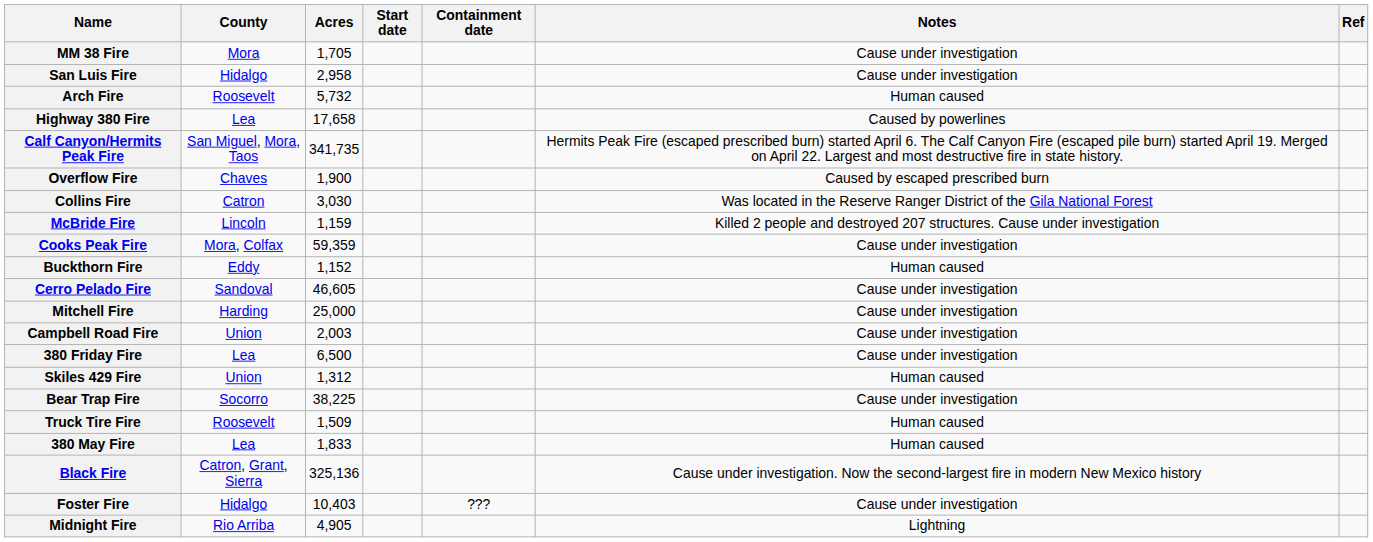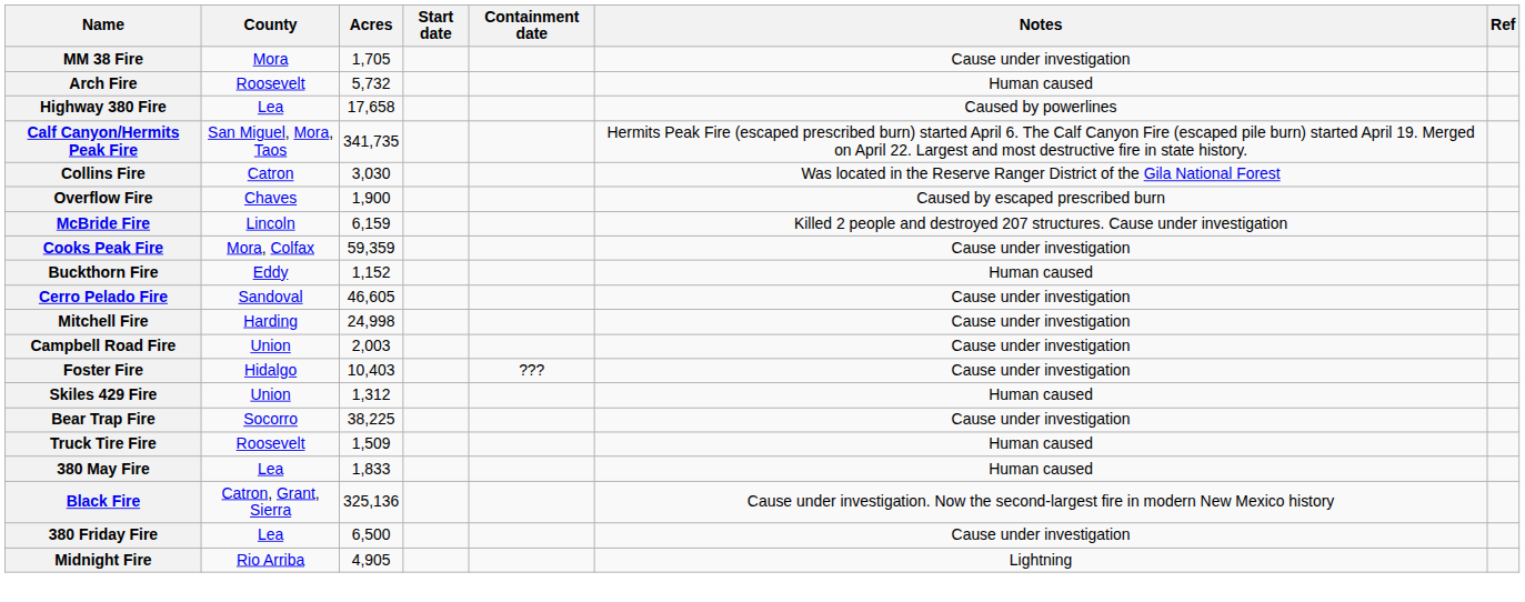 <table class="wikitable sortable plainrowheaders mw-collapsible" style="text-align:center;">
 <tr>
 <th scope="col">Name</th>
 <th scope="col">County </th>
 <th>Acres</th>
 <th scope="col">Start date</th>
 <th scope="col">Containment date</th>
 <th scope="col">Notes</th>
 <th scope="col" class="unsortable">Ref</th>
 </tr>
 <tr>
 <th scope="row">MM 38 Fire</th>
 <td><a href='#'>Mora</a></td>
 <td>1,705</td>
-<td></td>
-<td></td>
-<td>Cause under investigation</td>
-<td></td>
-</tr>
-<tr>
-<th scope="row">San Luis Fire</th>
-<td><a href='#'>Hidalgo</a></td>
-<td>2,958</td>
 <td></td>
 <td></td>
 <td>Cause under investigation</td>
 <td></td>
 </tr>
 <tr>
 <th scope="row">Arch Fire</th>
 <td><a href='#'>Roosevelt</a></td>
 <td>5,732</td>
 <td></td>
 <td></td>
 <td>Human caused</td>
 <td></td>
 </tr>
 <tr>
 <th scope="row">Highway 380 Fire</th>
 <td><a href='#'>Lea</a></td>
 <td>17,658</td>
 <td></td>
 <td></td>
 <td>Caused by powerlines</td>
 <td></td>
 </tr>
 <tr>
 <th scope="row"><a href='#'>Calf Canyon/Hermits Peak Fire</a></th>
 <td><a href='#'>San Miguel</a>, <a href='#'>Mora</a>, <a href='#'>Taos</a></td>
 <td>341,735</td>
 <td></td>
 <td></td>
 <td>Hermits Peak Fire (escaped prescribed burn) started April 6. The Calf Canyon Fire (escaped pile burn) started April 19. Merged on April 22. Largest and most destructive fire in state history.</td>
 <td></td>
 </tr>
 <tr>
+<th scope="row">Collins Fire</th>
+<td><a href='#'>Catron</a></td>
+<td>3,030</td>
+<td></td>
+<td></td>
+<td>Was located in the Reserve Ranger District of the <a href='#'>Gila National Forest</a></td>
+<td></td>
+</tr>
+<tr>
 <th scope="row">Overflow Fire</th>
 <td><a href='#'>Chaves</a></td>
 <td>1,900</td>
 <td></td>
 <td></td>
 <td>Caused by escaped prescribed burn</td>
 <td></td>
 </tr>
 <tr>
-<th scope="row">Collins Fire</th>
-<td><a href='#'>Catron</a></td>
-<td>3,030</td>
-<td></td>
-<td></td>
-<td>Was located in the Reserve Ranger District of the <a href='#'>Gila National Forest</a></td>
-<td></td>
-</tr>
-<tr>
 <th scope="row"><a href='#'>McBride Fire</a></th>
 <td><a href='#'>Lincoln</a></td>
-<td>1,159</td>
+<td>6,159</td>
 <td></td>
 <td></td>
 <td>Killed 2 people and destroyed 207 structures. Cause under investigation</td>
 <td></td>
 </tr>
 <tr>
 <th scope="row"><a href='#'>Cooks Peak Fire</a></th>
 <td><a href='#'>Mora</a>, <a href='#'>Colfax</a></td>
 <td>59,359</td>
 <td></td>
 <td></td>
 <td>Cause under investigation</td>
 <td></td>
 </tr>
 <tr>
 <th scope="row">Buckthorn Fire</th>
 <td><a href='#'>Eddy</a></td>
 <td>1,152</td>
 <td></td>
 <td></td>
 <td>Human caused</td>
 <td></td>
 </tr>
 <tr>
 <th scope="row"><a href='#'>Cerro Pelado Fire</a></th>
 <td><a href='#'>Sandoval</a></td>
 <td>46,605</td>
 <td></td>
 <td></td>
 <td>Cause under investigation</td>
 <td></td>
 </tr>
 <tr>
 <th scope="row">Mitchell Fire</th>
 <td><a href='#'>Harding</a></td>
-<td>25,000</td>
+<td>24,998</td>
 <td></td>
 <td></td>
 <td>Cause under investigation</td>
 <td></td>
 </tr>
 <tr>
 <th scope="row">Campbell Road Fire</th>
 <td><a href='#'>Union</a></td>
 <td>2,003</td>
 <td></td>
 <td></td>
 <td>Cause under investigation</td>
 <td></td>
 </tr>
 <tr>
-<th scope="row">380 Friday Fire</th>
-<td><a href='#'>Lea</a></td>
-<td>6,500</td>
+<th scope="row">Foster Fire</th>
+<td><a href='#'>Hidalgo</a></td>
+<td>10,403</td>
 <td></td>
-<td></td>
+<td>???</td>
 <td>Cause under investigation</td>
 <td></td>
 </tr>
 <tr>
 <th scope="row">Skiles 429 Fire</th>
 <td><a href='#'>Union</a></td>
 <td>1,312</td>
 <td></td>
 <td></td>
 <td>Human caused</td>
 <td></td>
 </tr>
 <tr>
 <th scope="row">Bear Trap Fire</th>
 <td><a href='#'>Socorro</a></td>
 <td>38,225</td>
 <td></td>
 <td></td>
 <td>Cause under investigation</td>
 <td></td>
 </tr>
 <tr>
 <th scope="row">Truck Tire Fire</th>
 <td><a href='#'>Roosevelt</a></td>
 <td>1,509</td>
 <td></td>
 <td></td>
 <td>Human caused</td>
 <td></td>
 </tr>
 <tr>
 <th scope="row">380 May Fire</th>
 <td><a href='#'>Lea</a></td>
 <td>1,833</td>
 <td></td>
 <td></td>
 <td>Human caused</td>
 <td></td>
 </tr>
 <tr>
 <th scope="row"><a href='#'>Black Fire</a></th>
 <td><a href='#'>Catron</a>, <a href='#'>Grant</a>, <a href='#'>Sierra</a></td>
 <td>325,136</td>
 <td></td>
 <td></td>
 <td>Cause under investigation. Now the second-largest fire in modern New Mexico history</td>
 <td></td>
 </tr>
 <tr>
-<th scope="row">Foster Fire</th>
-<td><a href='#'>Hidalgo</a></td>
-<td>10,403</td>
+<th scope="row">380 Friday Fire</th>
+<td><a href='#'>Lea</a></td>
+<td>6,500</td>
 <td></td>
-<td>???</td>
+<td></td>
 <td>Cause under investigation</td>
 <td></td>
 </tr>
 <tr>
 <th scope="row">Midnight Fire</th>
 <td><a href='#'>Rio Arriba</a></td>
 <td>4,905</td>
 <td></td>
 <td></td>
 <td>Lightning</td>
 <td></td>
 </tr>
 </table>
